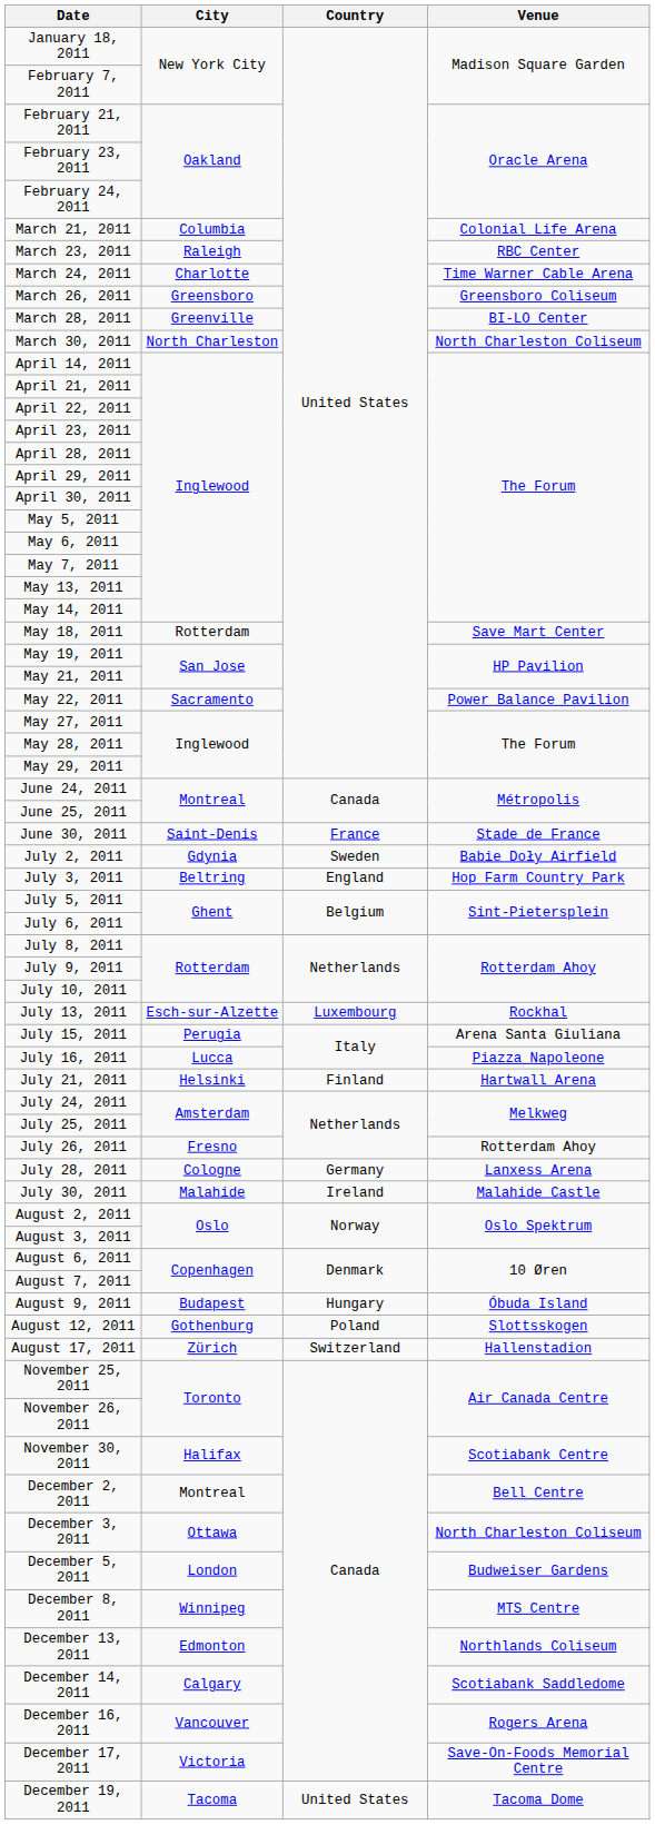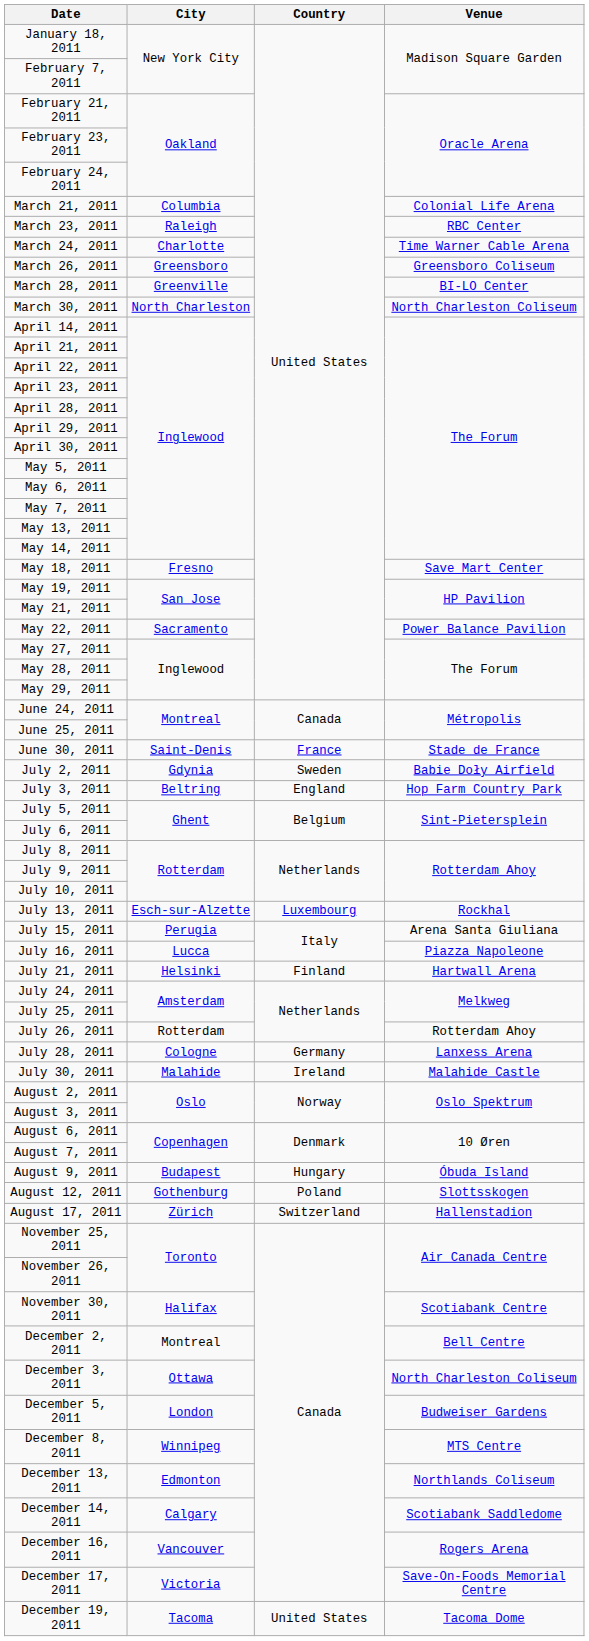 <table class="wikitable" style="text-align:center;">
 <tr>
 <th width="150">Date</th>
 <th width="150">City</th>
 <th width="150">Country</th>
 <th width="250">Venue</th>
 </tr>
 <tr>
 <td>January 18, 2011</td>
 <td rowspan="2">New York City</td>
 <td rowspan="30">United States</td>
 <td rowspan="2">Madison Square Garden</td>
 </tr>
 <tr>
 <td>February 7, 2011</td>
 </tr>
 <tr>
 <td>February 21, 2011</td>
 <td rowspan="3"><a href='#'>Oakland</a></td>
 <td rowspan="3"><a href='#'>Oracle Arena</a></td>
 </tr>
 <tr>
 <td>February 23, 2011</td>
 </tr>
 <tr>
 <td>February 24, 2011</td>
 </tr>
 <tr>
 <td>March 21, 2011</td>
 <td><a href='#'>Columbia</a></td>
 <td><a href='#'>Colonial Life Arena</a></td>
 </tr>
 <tr>
 <td>March 23, 2011</td>
 <td><a href='#'>Raleigh</a></td>
 <td><a href='#'>RBC Center</a></td>
 </tr>
 <tr>
 <td>March 24, 2011</td>
 <td><a href='#'>Charlotte</a></td>
 <td><a href='#'>Time Warner Cable Arena</a></td>
 </tr>
 <tr>
 <td>March 26, 2011</td>
 <td><a href='#'>Greensboro</a></td>
 <td><a href='#'>Greensboro Coliseum</a></td>
 </tr>
 <tr>
 <td>March 28, 2011</td>
 <td><a href='#'>Greenville</a></td>
 <td><a href='#'>BI-LO Center</a></td>
 </tr>
 <tr>
 <td>March 30, 2011</td>
 <td><a href='#'>North Charleston</a></td>
 <td><a href='#'>North Charleston Coliseum</a></td>
 </tr>
 <tr>
 <td>April 14, 2011</td>
 <td rowspan="12"><a href='#'>Inglewood</a></td>
 <td rowspan="12"><a href='#'>The Forum</a></td>
 </tr>
 <tr>
 <td>April 21, 2011</td>
 </tr>
 <tr>
 <td>April 22, 2011</td>
 </tr>
 <tr>
 <td>April 23, 2011</td>
 </tr>
 <tr>
 <td>April 28, 2011</td>
 </tr>
 <tr>
 <td>April 29, 2011</td>
 </tr>
 <tr>
 <td>April 30, 2011</td>
 </tr>
 <tr>
 <td>May 5, 2011</td>
 </tr>
 <tr>
 <td>May 6, 2011</td>
 </tr>
 <tr>
 <td>May 7, 2011</td>
 </tr>
 <tr>
 <td>May 13, 2011</td>
 </tr>
 <tr>
 <td>May 14, 2011</td>
 </tr>
 <tr>
 <td>May 18, 2011</td>
-<td>Rotterdam</td>
+<td><a href='#'>Fresno</a></td>
 <td><a href='#'>Save Mart Center</a></td>
 </tr>
 <tr>
 <td>May 19, 2011</td>
 <td rowspan="2"><a href='#'>San Jose</a></td>
 <td rowspan="2"><a href='#'>HP Pavilion</a></td>
 </tr>
 <tr>
 <td>May 21, 2011</td>
 </tr>
 <tr>
 <td>May 22, 2011</td>
 <td><a href='#'>Sacramento</a></td>
 <td><a href='#'>Power Balance Pavilion</a></td>
 </tr>
 <tr>
 <td>May 27, 2011</td>
 <td rowspan="3">Inglewood</td>
 <td rowspan="3">The Forum</td>
 </tr>
 <tr>
 <td>May 28, 2011</td>
 </tr>
 <tr>
 <td>May 29, 2011</td>
 </tr>
 <tr>
 <td>June 24, 2011</td>
 <td rowspan="2"><a href='#'>Montreal</a></td>
 <td rowspan="2">Canada</td>
 <td rowspan="2"><a href='#'>Métropolis</a></td>
 </tr>
 <tr>
 <td>June 25, 2011</td>
 </tr>
 <tr>
 <td>June 30, 2011</td>
 <td><a href='#'>Saint-Denis</a></td>
 <td><a href='#'>France</a></td>
 <td><a href='#'>Stade de France</a></td>
 </tr>
 <tr>
 <td>July 2, 2011</td>
 <td><a href='#'>Gdynia</a></td>
 <td>Sweden</td>
 <td><a href='#'>Babie Doły Airfield</a></td>
 </tr>
 <tr>
 <td>July 3, 2011</td>
 <td><a href='#'>Beltring</a></td>
 <td>England</td>
 <td><a href='#'>Hop Farm Country Park</a></td>
 </tr>
 <tr>
 <td>July 5, 2011</td>
 <td rowspan="2"><a href='#'>Ghent</a></td>
 <td rowspan="2">Belgium</td>
 <td rowspan="2"><a href='#'>Sint-Pietersplein</a></td>
 </tr>
 <tr>
 <td>July 6, 2011</td>
 </tr>
 <tr>
 <td>July 8, 2011</td>
 <td rowspan="3"><a href='#'>Rotterdam</a></td>
 <td rowspan="3">Netherlands</td>
 <td rowspan="3"><a href='#'>Rotterdam Ahoy</a></td>
 </tr>
 <tr>
 <td>July 9, 2011</td>
 </tr>
 <tr>
 <td>July 10, 2011</td>
 </tr>
 <tr>
 <td>July 13, 2011</td>
 <td><a href='#'>Esch-sur-Alzette</a></td>
 <td><a href='#'>Luxembourg</a></td>
 <td><a href='#'>Rockhal</a></td>
 </tr>
 <tr>
 <td>July 15, 2011</td>
 <td><a href='#'>Perugia</a></td>
 <td rowspan="2">Italy</td>
 <td>Arena Santa Giuliana</td>
 </tr>
 <tr>
 <td>July 16, 2011</td>
 <td><a href='#'>Lucca</a></td>
 <td><a href='#'>Piazza Napoleone</a></td>
 </tr>
 <tr>
 <td>July 21, 2011</td>
 <td><a href='#'>Helsinki</a></td>
 <td>Finland</td>
 <td><a href='#'>Hartwall Arena</a></td>
 </tr>
 <tr>
 <td>July 24, 2011</td>
 <td rowspan="2"><a href='#'>Amsterdam</a></td>
 <td rowspan="3">Netherlands</td>
 <td rowspan="2"><a href='#'>Melkweg</a></td>
 </tr>
 <tr>
 <td>July 25, 2011</td>
 </tr>
 <tr>
 <td>July 26, 2011</td>
-<td><a href='#'>Fresno</a></td>
+<td>Rotterdam</td>
 <td>Rotterdam Ahoy</td>
 </tr>
 <tr>
 <td>July 28, 2011</td>
 <td><a href='#'>Cologne</a></td>
 <td>Germany</td>
 <td><a href='#'>Lanxess Arena</a></td>
 </tr>
 <tr>
 <td>July 30, 2011</td>
 <td><a href='#'>Malahide</a></td>
 <td>Ireland</td>
 <td><a href='#'>Malahide Castle</a></td>
 </tr>
 <tr>
 <td>August 2, 2011</td>
 <td rowspan="2"><a href='#'>Oslo</a></td>
 <td rowspan="2">Norway</td>
 <td rowspan="2"><a href='#'>Oslo Spektrum</a></td>
 </tr>
 <tr>
 <td>August 3, 2011</td>
 </tr>
 <tr>
 <td>August 6, 2011</td>
 <td rowspan="2"><a href='#'>Copenhagen</a></td>
 <td rowspan="2">Denmark</td>
 <td rowspan="2">10 Øren</td>
 </tr>
 <tr>
 <td>August 7, 2011</td>
 </tr>
 <tr>
 <td>August 9, 2011</td>
 <td><a href='#'>Budapest</a></td>
 <td>Hungary</td>
 <td><a href='#'>Óbuda Island</a></td>
 </tr>
 <tr>
 <td>August 12, 2011</td>
 <td><a href='#'>Gothenburg</a></td>
 <td>Poland</td>
 <td><a href='#'>Slottsskogen</a></td>
 </tr>
 <tr>
 <td>August 17, 2011</td>
 <td><a href='#'>Zürich</a></td>
 <td>Switzerland</td>
 <td><a href='#'>Hallenstadion</a></td>
 </tr>
 <tr>
 <td>November 25, 2011</td>
 <td rowspan="2"><a href='#'>Toronto</a></td>
 <td rowspan="11">Canada</td>
 <td rowspan="2"><a href='#'>Air Canada Centre</a></td>
 </tr>
 <tr>
 <td>November 26, 2011</td>
 </tr>
 <tr>
 <td>November 30, 2011</td>
 <td><a href='#'>Halifax</a></td>
 <td><a href='#'>Scotiabank Centre</a></td>
 </tr>
 <tr>
 <td>December 2, 2011</td>
 <td>Montreal</td>
 <td><a href='#'>Bell Centre</a></td>
 </tr>
 <tr>
 <td>December 3, 2011</td>
 <td><a href='#'>Ottawa</a></td>
 <td><a href='#'>North Charleston Coliseum</a></td>
 </tr>
 <tr>
 <td>December 5, 2011</td>
 <td><a href='#'>London</a></td>
 <td><a href='#'>Budweiser Gardens</a></td>
 </tr>
 <tr>
 <td>December 8, 2011</td>
 <td><a href='#'>Winnipeg</a></td>
 <td><a href='#'>MTS Centre</a></td>
 </tr>
 <tr>
 <td>December 13, 2011</td>
 <td><a href='#'>Edmonton</a></td>
 <td><a href='#'>Northlands Coliseum</a></td>
 </tr>
 <tr>
 <td>December 14, 2011</td>
 <td><a href='#'>Calgary</a></td>
 <td><a href='#'>Scotiabank Saddledome</a></td>
 </tr>
 <tr>
 <td>December 16, 2011</td>
 <td><a href='#'>Vancouver</a></td>
 <td><a href='#'>Rogers Arena</a></td>
 </tr>
 <tr>
 <td>December 17, 2011</td>
 <td><a href='#'>Victoria</a></td>
 <td><a href='#'>Save-On-Foods Memorial Centre</a></td>
 </tr>
 <tr>
 <td>December 19, 2011</td>
 <td><a href='#'>Tacoma</a></td>
 <td>United States</td>
 <td><a href='#'>Tacoma Dome</a></td>
 </tr>
 </table>
